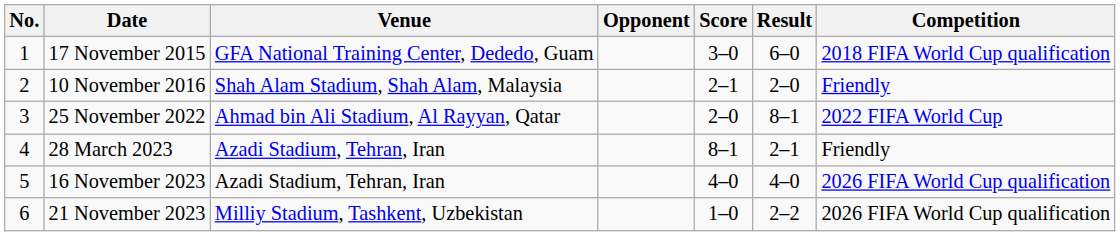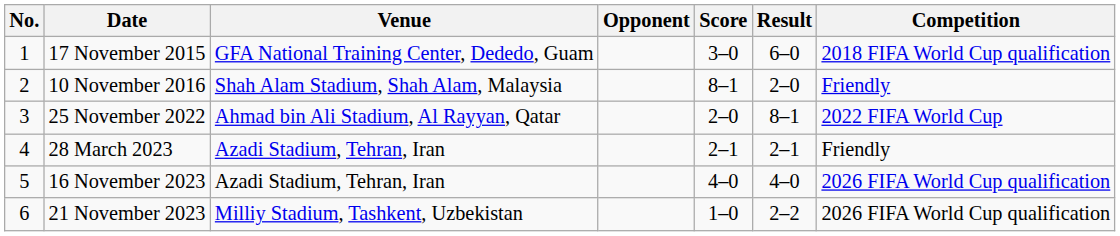 <table class="wikitable sortable">
 <tr>
 <th scope="col">No.</th>
 <th scope="col">Date</th>
 <th scope="col">Venue</th>
 <th scope="col">Opponent</th>
 <th scope="col">Score</th>
 <th scope="col">Result</th>
 <th scope="col">Competition</th>
 </tr>
 <tr>
 <td style="text-align:center">1</td>
 <td>17 November 2015</td>
 <td><a href='#'>GFA National Training Center</a>, <a href='#'>Dededo</a>, Guam</td>
 <td></td>
 <td style="text-align:center">3–0</td>
 <td style="text-align:center">6–0</td>
 <td><a href='#'>2018 FIFA World Cup qualification</a></td>
 </tr>
 <tr>
 <td style="text-align:center">2</td>
 <td>10 November 2016</td>
 <td><a href='#'>Shah Alam Stadium</a>, <a href='#'>Shah Alam</a>, Malaysia</td>
 <td></td>
-<td style="text-align:center">2–1</td>
+<td style="text-align:center">8–1</td>
 <td style="text-align:center">2–0</td>
 <td><a href='#'>Friendly</a></td>
 </tr>
 <tr>
 <td style="text-align:center">3</td>
 <td>25 November 2022</td>
 <td><a href='#'>Ahmad bin Ali Stadium</a>, <a href='#'>Al Rayyan</a>, Qatar</td>
 <td></td>
 <td style="text-align:center">2–0</td>
 <td style="text-align:center">8–1</td>
 <td><a href='#'>2022 FIFA World Cup</a></td>
 </tr>
 <tr>
 <td style="text-align:center">4</td>
 <td>28 March 2023</td>
 <td><a href='#'>Azadi Stadium</a>, <a href='#'>Tehran</a>, Iran</td>
 <td></td>
-<td style="text-align:center">8–1</td>
+<td style="text-align:center">2–1</td>
 <td style="text-align:center">2–1</td>
 <td>Friendly</td>
 </tr>
 <tr>
 <td style="text-align:center">5</td>
 <td>16 November 2023</td>
 <td>Azadi Stadium, Tehran, Iran</td>
 <td></td>
 <td style="text-align:center">4–0</td>
 <td style="text-align:center">4–0</td>
 <td><a href='#'>2026 FIFA World Cup qualification</a></td>
 </tr>
 <tr>
 <td style="text-align:center">6</td>
 <td>21 November 2023</td>
 <td><a href='#'>Milliy Stadium</a>, <a href='#'>Tashkent</a>, Uzbekistan</td>
 <td></td>
 <td style="text-align:center">1–0</td>
 <td style="text-align:center">2–2</td>
 <td>2026 FIFA World Cup qualification</td>
 </tr>
 </table>
